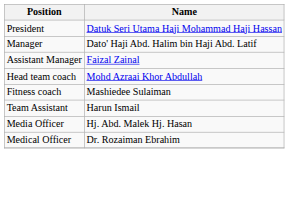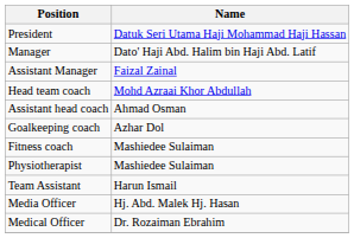 <table class="wikitable">
 <tr>
 <th>Position</th>
 <th>Name</th>
 </tr>
 <tr>
 <td>President</td>
 <td> <a href='#'>Datuk Seri Utama Haji Mohammad Haji Hassan</a></td>
 </tr>
 <tr>
 <td>Manager</td>
 <td> Dato' Haji Abd. Halim bin Haji Abd. Latif</td>
 </tr>
 <tr>
 <td>Assistant Manager</td>
 <td> <a href='#'>Faizal Zainal</a></td>
 </tr>
 <tr>
 <td>Head team coach</td>
 <td> <a href='#'>Mohd Azraai Khor Abdullah</a></td>
 </tr>
 <tr>
+<td>Assistant head coach</td>
+<td> Ahmad Osman</td>
+</tr>
+<tr>
+<td>Goalkeeping coach</td>
+<td> Azhar Dol</td>
+</tr>
+<tr>
 <td>Fitness coach</td>
+<td> Mashiedee Sulaiman</td>
+</tr>
+<tr>
+<td>Physiotherapist</td>
 <td> Mashiedee Sulaiman</td>
 </tr>
 <tr>
 <td>Team Assistant</td>
 <td> Harun Ismail</td>
 </tr>
 <tr>
 <td>Media Officer</td>
 <td> Hj. Abd. Malek Hj. Hasan</td>
 </tr>
 <tr>
 <td>Medical Officer</td>
 <td> Dr. Rozaiman Ebrahim</td>
 </tr>
 <tr>
 </tr>
 </table>
